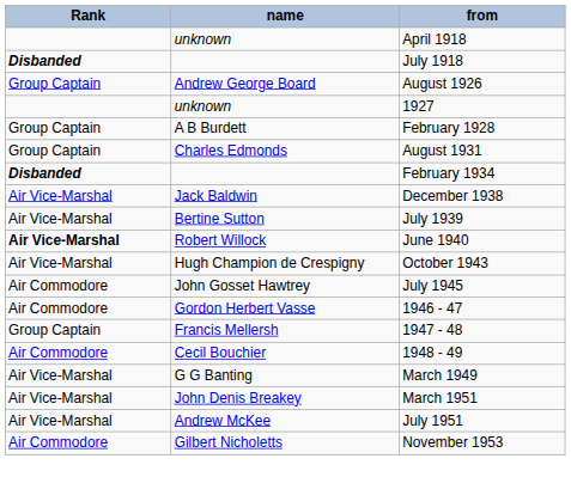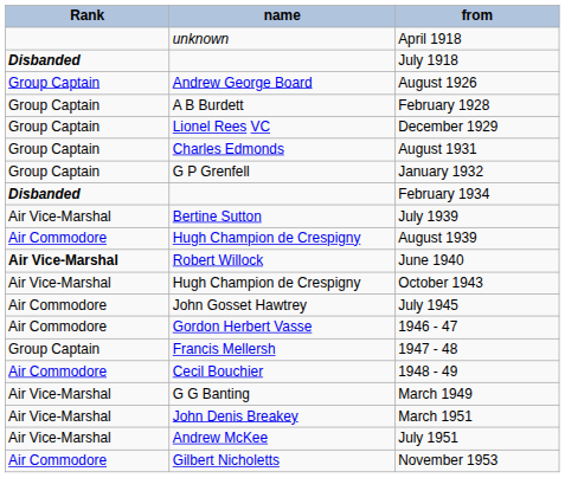 <table class="wikitable sortable">
 <tr style="vertical-align: top;">
 <th scope="col" style="width: 180px; background:#B0C4DE;">Rank</th>
 <th scope="col" style="width: 250px; background:#B0C4DE;">name</th>
 <th scope="col" style="width: 180px; background:#B0C4DE;">from</th>
 </tr>
 <tr style="vertical-align: top;">
 <td></td>
 <td><em>unknown</em></td>
 <td>April 1918</td>
 </tr>
 <tr style="vertical-align: top;">
 <td><strong><em>Disbanded</em></strong></td>
 <td></td>
 <td>July 1918</td>
 </tr>
 <tr style="vertical-align: top;">
 <td><a href='#'>Group Captain</a></td>
 <td><a href='#'>Andrew George Board</a></td>
 <td>August 1926</td>
 </tr>
 <tr style="vertical-align: top;">
-<td></td>
-<td><em>unknown</em></td>
-<td>1927</td>
+<td>Group Captain</td>
+<td>A B Burdett</td>
+<td>February 1928</td>
 </tr>
 <tr style="vertical-align: top;">
 <td>Group Captain</td>
-<td>A B Burdett</td>
-<td>February 1928</td>
+<td><a href='#'>Lionel Rees</a> <a href='#'>VC</a></td>
+<td>December 1929</td>
 </tr>
 <tr style="vertical-align: top;">
 <td>Group Captain</td>
 <td><a href='#'>Charles Edmonds</a></td>
 <td>August 1931</td>
 </tr>
 <tr style="vertical-align: top;">
+<td>Group Captain</td>
+<td>G P Grenfell</td>
+<td>January 1932</td>
+</tr>
+<tr style="vertical-align: top;">
 <td><strong><em>Disbanded</em></strong></td>
 <td></td>
 <td>February 1934</td>
 </tr>
 <tr style="vertical-align: top;">
-<td><a href='#'>Air Vice-Marshal</a></td>
-<td><a href='#'>Jack Baldwin</a></td>
-<td>December 1938</td>
-</tr>
-<tr style="vertical-align: top;">
 <td>Air Vice-Marshal</td>
 <td><a href='#'>Bertine Sutton</a></td>
 <td>July 1939</td>
+</tr>
+<tr style="vertical-align: top;">
+<td><a href='#'>Air Commodore</a></td>
+<td><a href='#'>Hugh Champion de Crespigny</a></td>
+<td>August 1939</td>
 </tr>
 <tr style="vertical-align: top;">
 <td><strong>Air Vice-Marshal</strong></td>
 <td><a href='#'>Robert Willock</a></td>
 <td>June 1940</td>
 </tr>
 <tr style="vertical-align: top;">
 <td>Air Vice-Marshal</td>
 <td>Hugh Champion de Crespigny</td>
 <td>October 1943</td>
 </tr>
 <tr style="vertical-align: top;">
 <td>Air Commodore</td>
 <td>John Gosset Hawtrey</td>
 <td>July 1945</td>
 </tr>
 <tr style="vertical-align: top;">
 <td>Air Commodore</td>
 <td><a href='#'>Gordon Herbert Vasse</a></td>
 <td>1946 - 47</td>
 </tr>
 <tr style="vertical-align: top;">
 <td>Group Captain</td>
 <td><a href='#'>Francis Mellersh</a></td>
 <td>1947 - 48</td>
 </tr>
 <tr style="vertical-align: top;">
 <td><a href='#'>Air Commodore</a></td>
 <td><a href='#'>Cecil Bouchier</a></td>
 <td>1948 - 49</td>
 </tr>
 <tr style="vertical-align: top;">
 <td>Air Vice-Marshal</td>
 <td>G G Banting</td>
 <td>March 1949</td>
 </tr>
 <tr style="vertical-align: top;">
 <td>Air Vice-Marshal</td>
 <td><a href='#'>John Denis Breakey</a></td>
 <td>March 1951</td>
 </tr>
 <tr style="vertical-align: top;">
 <td>Air Vice-Marshal</td>
 <td><a href='#'>Andrew McKee</a></td>
 <td>July 1951</td>
 </tr>
 <tr style="vertical-align: top;">
 <td><a href='#'>Air Commodore</a></td>
 <td><a href='#'>Gilbert Nicholetts</a></td>
 <td>November 1953</td>
 </tr>
 </table>
